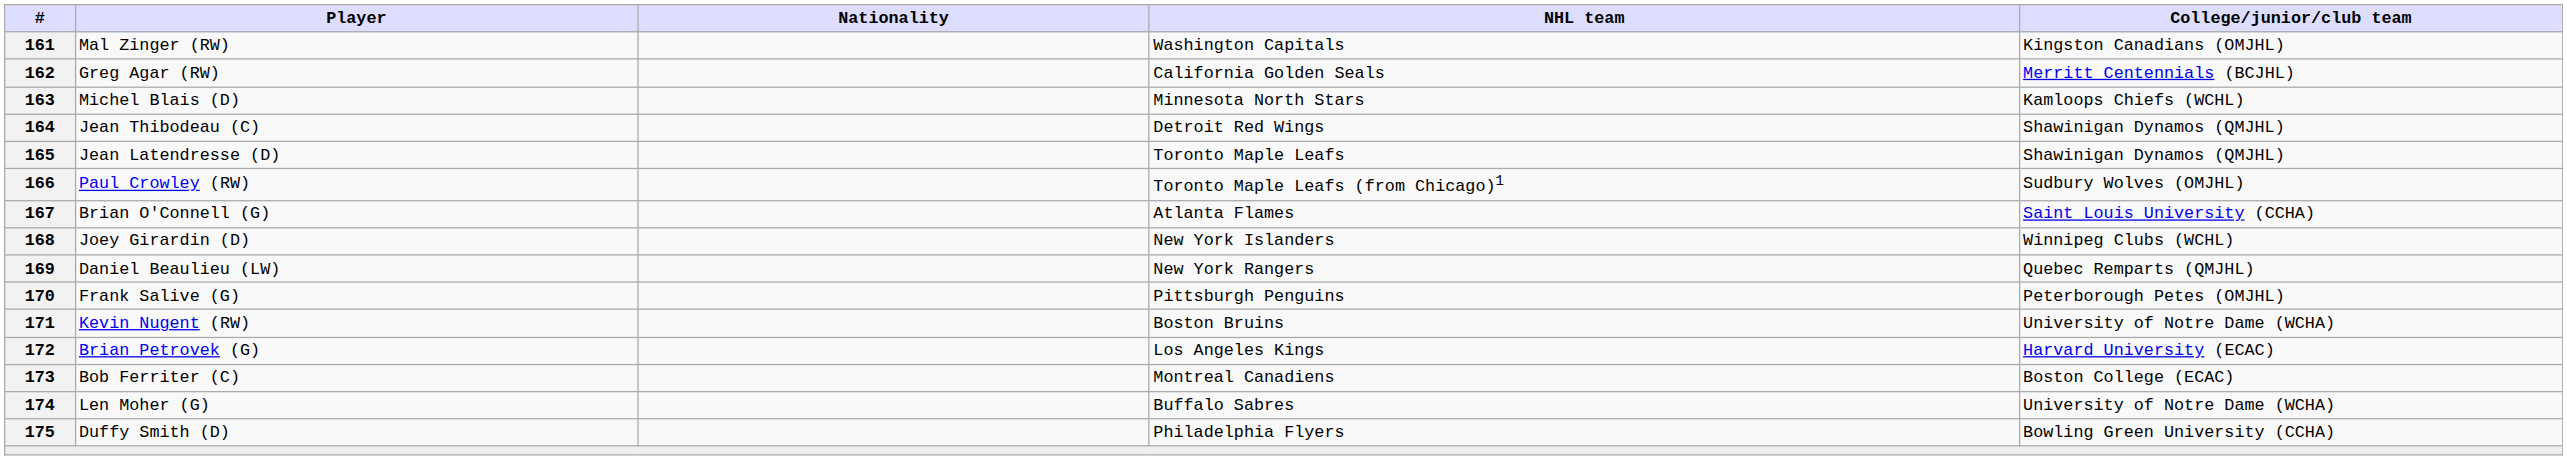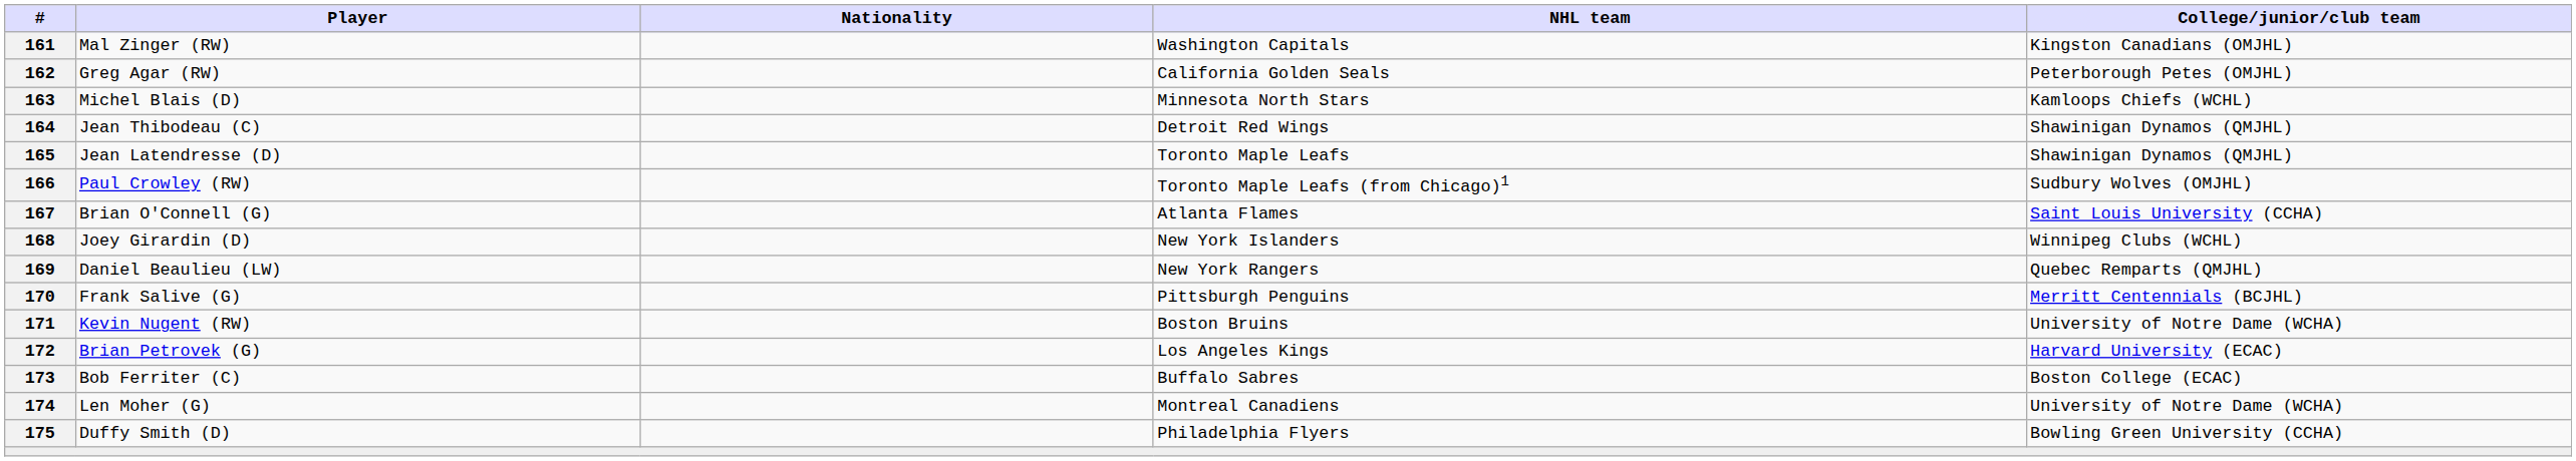 <table class="wikitable" style="width: 100%">
 <tr>
 <th style="background:#ddf; width:2.75%;">#</th>
 <th style="background:#ddf; width:22.0%;">Player</th>
 <th style="background:#ddf; width:20.0%;">Nationality</th>
 <th style="background:#ddf; width:34.0%;">NHL team</th>
 <th style="background:#ddf; width:100.0%;">College/junior/club team</th>
 </tr>
 <tr>
 <th>161</th>
 <td>Mal Zinger (RW)</td>
 <td></td>
 <td>Washington Capitals</td>
 <td>Kingston Canadians (OMJHL)</td>
 </tr>
 <tr>
 <th>162</th>
 <td>Greg Agar (RW)</td>
 <td></td>
 <td>California Golden Seals</td>
-<td><a href='#'>Merritt Centennials</a> (BCJHL)</td>
+<td>Peterborough Petes (OMJHL)</td>
 </tr>
 <tr>
 <th>163</th>
 <td>Michel Blais (D)</td>
 <td></td>
 <td>Minnesota North Stars</td>
 <td>Kamloops Chiefs (WCHL)</td>
 </tr>
 <tr>
 <th>164</th>
 <td>Jean Thibodeau (C)</td>
 <td></td>
 <td>Detroit Red Wings</td>
 <td>Shawinigan Dynamos (QMJHL)</td>
 </tr>
 <tr>
 <th>165</th>
 <td>Jean Latendresse (D)</td>
 <td></td>
 <td>Toronto Maple Leafs</td>
 <td>Shawinigan Dynamos (QMJHL)</td>
 </tr>
 <tr>
 <th>166</th>
 <td><a href='#'>Paul Crowley</a> (RW)</td>
 <td></td>
 <td>Toronto Maple Leafs (from Chicago)<sup>1</sup></td>
 <td>Sudbury Wolves (OMJHL)</td>
 </tr>
 <tr>
 <th>167</th>
 <td>Brian O'Connell (G)</td>
 <td></td>
 <td>Atlanta Flames</td>
 <td><a href='#'>Saint Louis University</a> (CCHA)</td>
 </tr>
 <tr>
 <th>168</th>
 <td>Joey Girardin (D)</td>
 <td></td>
 <td>New York Islanders</td>
 <td>Winnipeg Clubs (WCHL)</td>
 </tr>
 <tr>
 <th>169</th>
 <td>Daniel Beaulieu (LW)</td>
 <td></td>
 <td>New York Rangers</td>
 <td>Quebec Remparts (QMJHL)</td>
 </tr>
 <tr>
 <th>170</th>
 <td>Frank Salive (G)</td>
 <td></td>
 <td>Pittsburgh Penguins</td>
-<td>Peterborough Petes (OMJHL)</td>
+<td><a href='#'>Merritt Centennials</a> (BCJHL)</td>
 </tr>
 <tr>
 <th>171</th>
 <td><a href='#'>Kevin Nugent</a> (RW)</td>
 <td></td>
 <td>Boston Bruins</td>
 <td>University of Notre Dame (WCHA)</td>
 </tr>
 <tr>
 <th>172</th>
 <td><a href='#'>Brian Petrovek</a> (G)</td>
 <td></td>
 <td>Los Angeles Kings</td>
 <td><a href='#'>Harvard University</a> (ECAC)</td>
 </tr>
 <tr>
 <th>173</th>
 <td>Bob Ferriter (C)</td>
 <td></td>
-<td>Montreal Canadiens</td>
+<td>Buffalo Sabres</td>
 <td>Boston College (ECAC)</td>
 </tr>
 <tr>
 <th>174</th>
 <td>Len Moher (G)</td>
 <td></td>
-<td>Buffalo Sabres</td>
+<td>Montreal Canadiens</td>
 <td>University of Notre Dame (WCHA)</td>
 </tr>
 <tr>
 <th>175</th>
 <td>Duffy Smith (D)</td>
 <td></td>
 <td>Philadelphia Flyers</td>
 <td>Bowling Green University (CCHA)</td>
 </tr>
 <tr>
 <td align=center colspan="6" bgcolor="#efefef"></td>
 </tr>
 </table>
